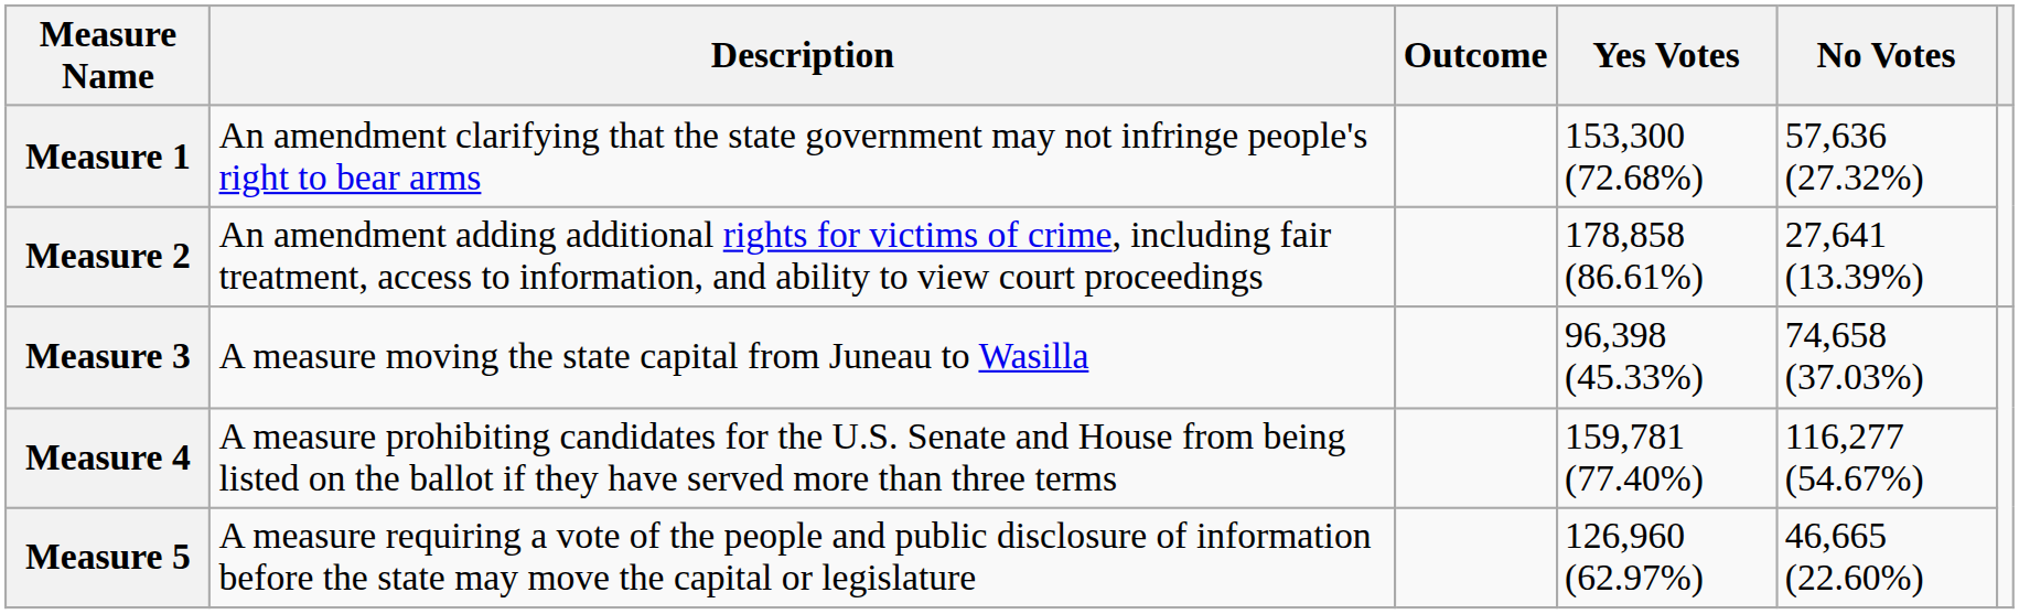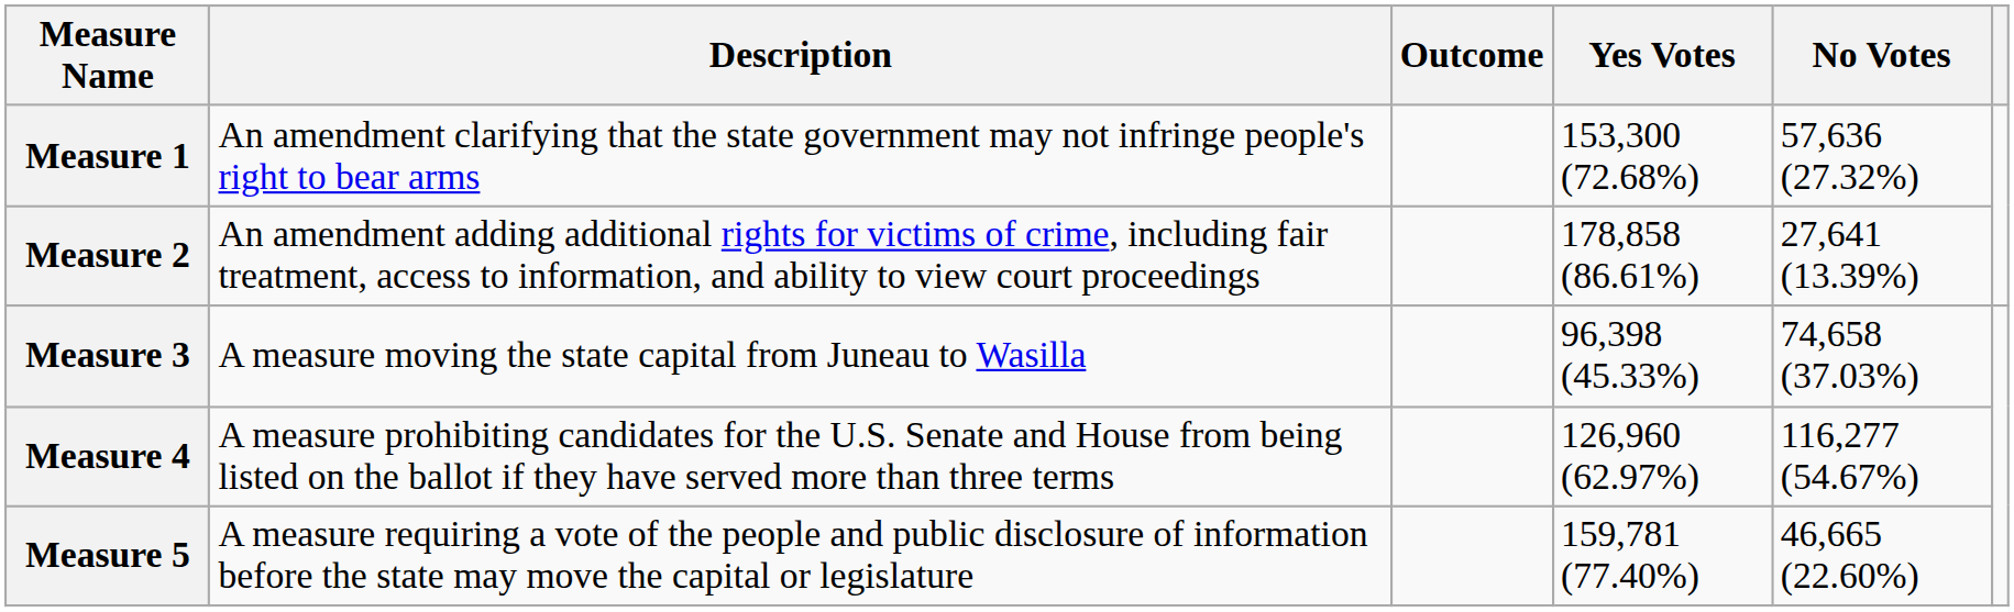 <table class="wikitable sortable plainrowheaders">
 <tr>
 <th scope=col>Measure Name</th>
 <th scope=col>Description</th>
 <th scope=col>Outcome</th>
 <th scope=col>Yes Votes</th>
 <th scope=col>No Votes</th>
 <th scope=col class=unsortable></th>
 </tr>
 <tr>
 <th scope=row>Measure 1</th>
 <td>An amendment clarifying that the state government may not infringe people's <a href='#'>right to bear arms</a></td>
 <td></td>
 <td>153,300 (72.68%)</td>
 <td>57,636 (27.32%)</td>
 <td rowspan=2></td>
 </tr>
 <tr>
 <th scope=row>Measure 2</th>
 <td>An amendment adding additional <a href='#'>rights for victims of crime</a>, including fair treatment, access to information, and ability to view court proceedings</td>
 <td></td>
 <td>178,858 (86.61%)</td>
 <td>27,641 (13.39%)</td>
 </tr>
 <tr>
 <th scope=row>Measure 3</th>
 <td>A measure moving the state capital from Juneau to <a href='#'>Wasilla</a></td>
 <td></td>
 <td>96,398 (45.33%)</td>
 <td>74,658 (37.03%)</td>
 <td rowspan=3></td>
 </tr>
 <tr>
 <th scope=row>Measure 4</th>
 <td>A measure prohibiting candidates for the U.S. Senate and House from being listed on the ballot if they have served more than three terms</td>
 <td></td>
-<td>159,781 (77.40%)</td>
+<td>126,960 (62.97%)</td>
 <td>116,277 (54.67%)</td>
 </tr>
 <tr>
 <th scope=row>Measure 5</th>
 <td>A measure requiring a vote of the people and public disclosure of information before the state may move the capital or legislature</td>
 <td></td>
-<td>126,960 (62.97%)</td>
+<td>159,781 (77.40%)</td>
 <td>46,665 (22.60%)</td>
 </tr>
 </table>
